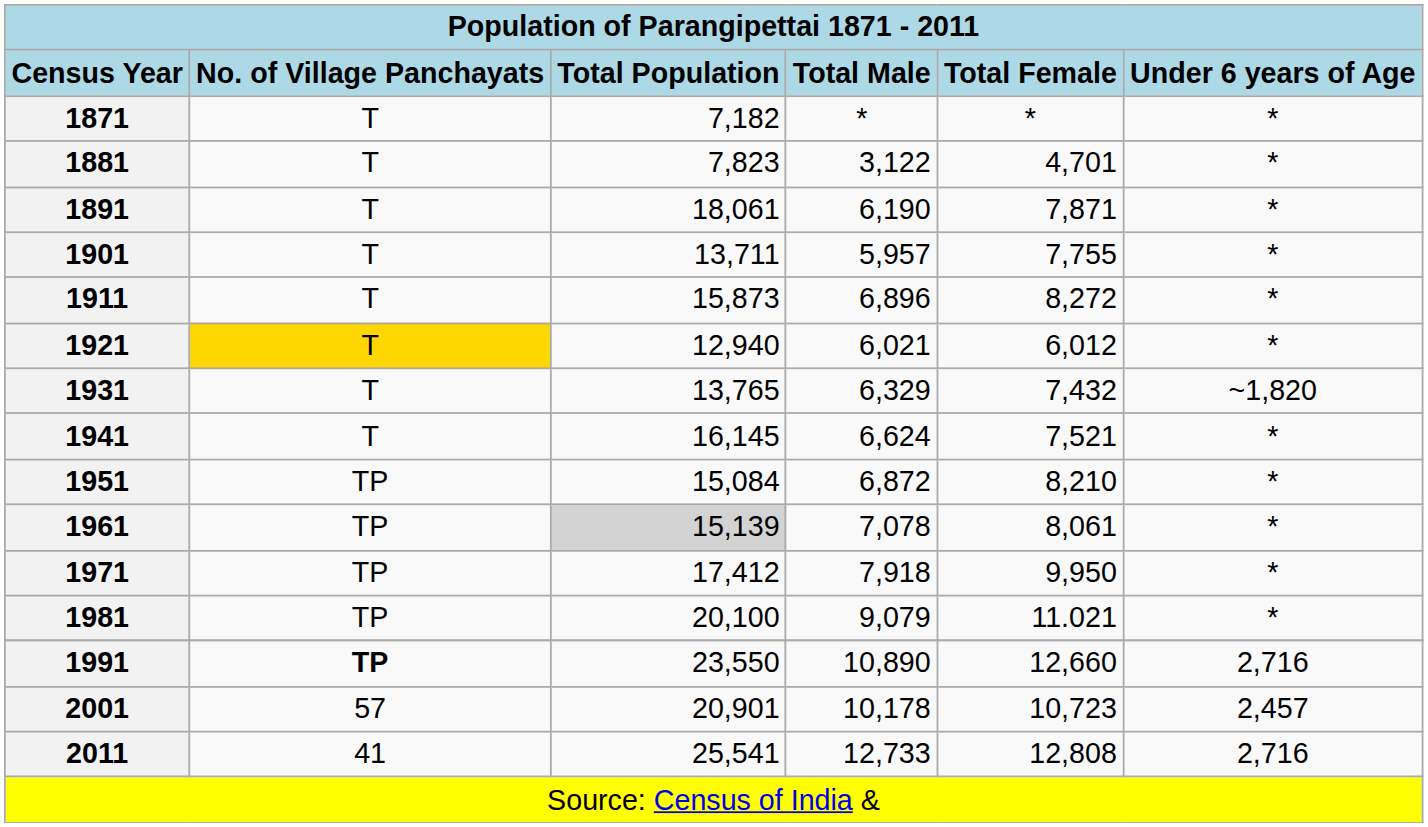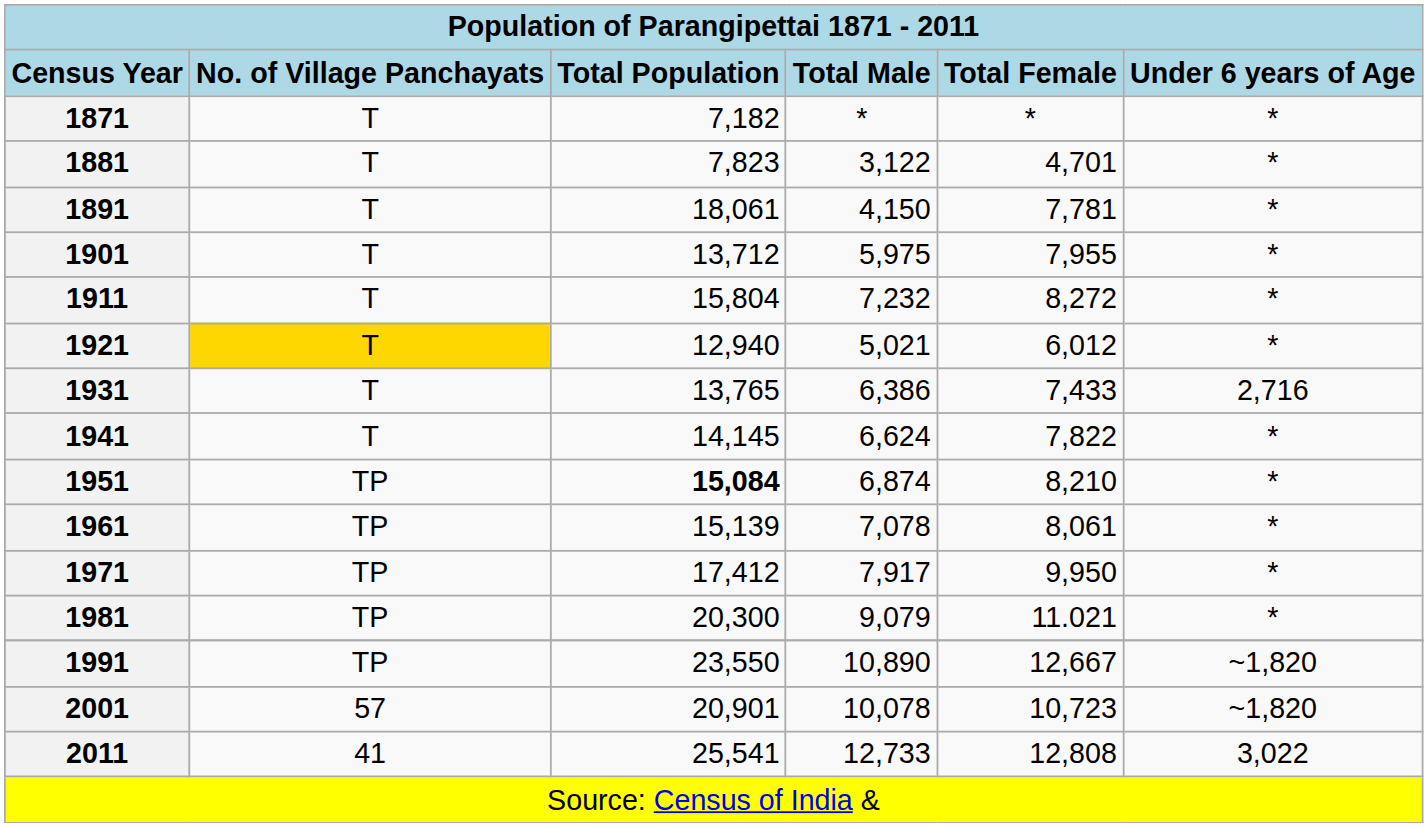 <table class="wikitable" style="text-align: right;" table-align="center">
 <tr>
 <th colspan=6 style="background: lightBlue;">Population of Parangipettai 1871 - 2011</th>
 </tr>
 <tr>
 <th style="background: lightBlue", "text-align: center;">Census Year</th>
 <th style="background: lightBlue", "text-align: center;">No. of Village Panchayats</th>
 <th style="background: lightBlue", "text-align: center;">Total Population</th>
 <th style="background: lightBlue", "text-align: center;">Total Male</th>
 <th style="background: lightBlue", "text-align: center;">Total Female</th>
 <th style="background: lightBlue", "text-align: center;">Under 6 years of Age</th>
 </tr>
 <tr>
 <th>1871</th>
 <td style="text-align: center;">T</td>
 <td>7,182</td>
 <td style="text-align: center;">*</td>
 <td style="text-align: center;">*</td>
 <td style="text-align: center;">*</td>
 </tr>
 <tr>
 <th>1881</th>
 <td style="text-align: center;">T</td>
 <td>7,823</td>
 <td>3,122</td>
 <td>4,701</td>
 <td style="text-align: center;">*</td>
 </tr>
 <tr>
 <th>1891</th>
 <td style="text-align: center;">T</td>
 <td>18,061</td>
-<td>6,190</td>
-<td>7,871</td>
+<td>4,150</td>
+<td>7,781</td>
 <td style="text-align: center;">*</td>
 </tr>
 <tr>
 <th>1901</th>
 <td style="text-align: center;">T</td>
-<td>13,711</td>
-<td>5,957</td>
-<td>7,755</td>
+<td>13,712</td>
+<td>5,975</td>
+<td>7,955</td>
 <td style="text-align: center;">*</td>
 </tr>
 <tr>
 <th>1911</th>
 <td style="text-align: center;">T</td>
-<td>15,873</td>
-<td>6,896</td>
+<td>15,804</td>
+<td>7,232</td>
 <td>8,272</td>
 <td style="text-align: center;">*</td>
 </tr>
 <tr>
 <th>1921</th>
 <td style="background: gold; text-align: center;">T</td>
 <td>12,940</td>
-<td>6,021</td>
+<td>5,021</td>
 <td>6,012</td>
 <td style="text-align: center;">*</td>
 </tr>
 <tr>
 <th>1931</th>
 <td style="text-align: center;">T</td>
 <td>13,765</td>
-<td>6,329</td>
-<td>7,432</td>
-<td style="text-align: center;">~1,820</td>
+<td>6,386</td>
+<td>7,433</td>
+<td style="text-align: center;">2,716</td>
 </tr>
 <tr>
 <th>1941</th>
 <td style="text-align: center;">T</td>
-<td>16,145</td>
+<td>14,145</td>
 <td>6,624</td>
-<td>7,521</td>
+<td>7,822</td>
 <td style="text-align: center;">*</td>
 </tr>
 <tr>
 <th>1951</th>
 <td style="text-align: center;">TP</td>
-<td>15,084</td>
-<td>6,872</td>
+<td><strong>15,084</strong></td>
+<td>6,874</td>
 <td>8,210</td>
 <td style="text-align: center;">*</td>
 </tr>
 <tr>
 <th>1961</th>
 <td style="text-align: center;">TP</td>
-<td style="background: lightgrey;">15,139</td>
+<td>15,139</td>
 <td>7,078</td>
 <td>8,061</td>
 <td style="text-align: center;">*</td>
 </tr>
 <tr>
 <th>1971</th>
 <td style="text-align: center;">TP</td>
 <td>17,412</td>
-<td>7,918</td>
+<td>7,917</td>
 <td>9,950</td>
 <td style="text-align: center;">*</td>
 </tr>
 <tr>
 <th>1981</th>
 <td style="text-align: center;">TP</td>
-<td>20,100</td>
+<td>20,300</td>
 <td>9,079</td>
 <td>11.021</td>
 <td style="text-align: center;">*</td>
 </tr>
 <tr>
 </tr>
 <tr>
 <th>1991</th>
-<td style="text-align: center;"><strong>TP</strong></td>
+<td style="text-align: center;">TP</td>
 <td>23,550</td>
 <td>10,890</td>
-<td>12,660</td>
-<td style="text-align: center;">2,716</td>
+<td>12,667</td>
+<td style="text-align: center;">~1,820</td>
 </tr>
 <tr>
 <th>2001</th>
 <td style="text-align: center;">57</td>
 <td>20,901</td>
-<td>10,178</td>
+<td>10,078</td>
 <td>10,723</td>
-<td style="text-align: center;">2,457</td>
+<td style="text-align: center;">~1,820</td>
 </tr>
 <tr>
 <th>2011</th>
 <td style="text-align: center;">41</td>
 <td>25,541</td>
 <td>12,733</td>
 <td>12,808</td>
-<td style="text-align: center;">2,716</td>
+<td style="text-align: center;">3,022</td>
 </tr>
 <tr>
 <td colspan=6 style="background: yellow;" align=center>Source: <a href='#'>Census of India</a> & </td>
 </tr>
 </table>
